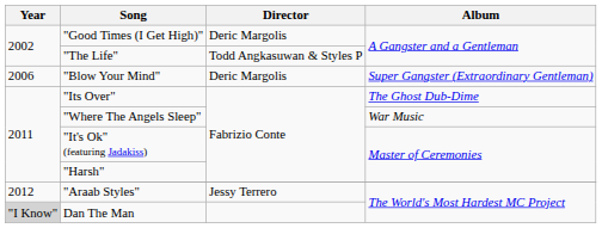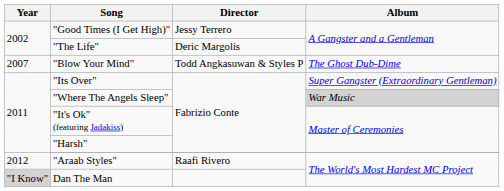 <table class="wikitable">
 <tr>
 <th>Year</th>
 <th>Song</th>
 <th>Director</th>
 <th>Album</th>
 </tr>
 <tr>
 <td rowspan="2">2002</td>
 <td>"Good Times (I Get High)"</td>
-<td>Deric Margolis</td>
+<td>Jessy Terrero</td>
 <td rowspan="2"><em><a href='#'>A Gangster and a Gentleman</a></em></td>
 </tr>
 <tr>
 <td>"The Life"</td>
-<td>Todd Angkasuwan & Styles P</td>
+<td>Deric Margolis</td>
 </tr>
 <tr>
-<td>2006</td>
+<td>2007</td>
 <td>"Blow Your Mind"</td>
-<td>Deric Margolis</td>
-<td><em><a href='#'>Super Gangster (Extraordinary Gentleman)</a></em></td>
+<td>Todd Angkasuwan & Styles P</td>
+<td><em><a href='#'>The Ghost Dub-Dime</a></em></td>
 </tr>
 <tr>
 <td rowspan="4">2011</td>
 <td>"Its Over"</td>
 <td rowspan="4">Fabrizio Conte</td>
-<td><em><a href='#'>The Ghost Dub-Dime</a></em></td>
+<td><em><a href='#'>Super Gangster (Extraordinary Gentleman)</a></em></td>
 </tr>
 <tr>
 <td>"Where The Angels Sleep"</td>
-<td><em>War Music</em></td>
+<td style="background: lightgrey;"><em>War Music</em></td>
 </tr>
 <tr>
 <td>"It's Ok"<br><small>(featuring <a href='#'>Jadakiss</a>)</small></td>
 <td rowspan="2"><em><a href='#'>Master of Ceremonies</a></em></td>
 </tr>
 <tr>
 <td>"Harsh"</td>
 </tr>
 <tr>
 <td rowspan="2">2012</td>
 </tr>
 <tr>
 <td>"Araab Styles"</td>
-<td>Jessy Terrero</td>
+<td>Raafi Rivero</td>
 <td rowspan="2"><em><a href='#'>The World's Most Hardest MC Project</a></em></td>
 </tr>
 <tr>
 <td style="background: lightgrey;">"I Know"</td>
 <td>Dan The Man</td>
 </tr>
 </table>
